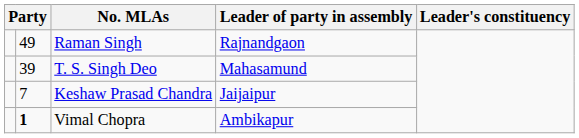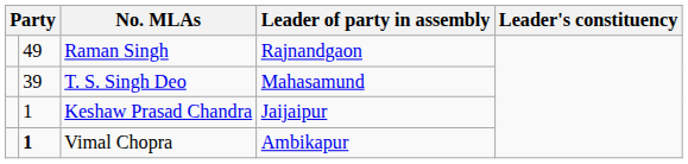 <table class="wikitable">
 <tr>
 <th colspan="2">Party</th>
 <th>No. MLAs</th>
 <th>Leader of party in assembly</th>
 <th>Leader's constituency</th>
 </tr>
 <tr>
 <td></td>
 <td>49</td>
 <td><a href='#'>Raman Singh</a></td>
 <td><a href='#'>Rajnandgaon</a></td>
 </tr>
 <tr>
 <td></td>
 <td>39</td>
 <td><a href='#'>T. S. Singh Deo</a></td>
 <td><a href='#'>Mahasamund</a></td>
 </tr>
 <tr>
 <td></td>
-<td>7</td>
+<td>1</td>
 <td><a href='#'>Keshaw Prasad Chandra</a></td>
 <td><a href='#'>Jaijaipur</a></td>
 </tr>
 <tr>
 <td></td>
 <td><strong>1</strong></td>
 <td>Vimal Chopra</td>
 <td><a href='#'>Ambikapur</a></td>
 </tr>
 </table>
